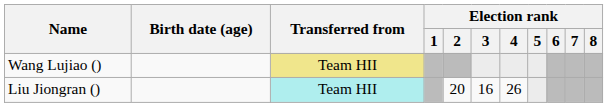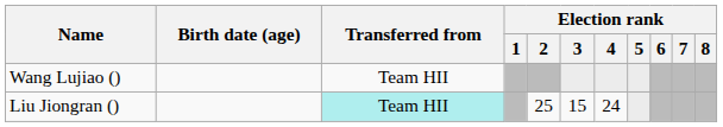 <table class="wikitable sortable"  style="text-align:center; width:100%;">
 <tr>
 <th rowspan="2">Name</th>
 <th rowspan="2">Birth date (age)</th>
 <th rowspan="2">Transferred from</th>
 <th colspan="8" class="unsortable">Election rank</th>
 </tr>
 <tr>
 <th data-sort-type="number">1</th>
 <th data-sort-type="number">2</th>
 <th data-sort-type="number">3</th>
 <th data-sort-type="number">4</th>
 <th data-sort-type="number">5</th>
 <th data-sort-type="number">6</th>
 <th data-sort-type="number">7</th>
 <th data-sort-type="number">8</th>
 </tr>
 <tr>
 <td style="text-align:left;" data-sort-value="Wang, Lujiao">Wang Lujiao ()</td>
 <td style="text-align:left;"></td>
-<td style="background: khaki;">Team HII</td>
+<td>Team HII</td>
 <td style="background:#bbb;"> </td>
 <td style="background:#bbb;"> </td>
 <td style="background:#ececec; color:gray;"></td>
 <td style="background:#ececec; color:gray;"></td>
 <td style="background:#ececec; color:gray;"></td>
 <td style="background:#bbb;"> </td>
 <td style="background:#bbb;"> </td>
 <td style="background:#bbb;"> </td>
 </tr>
 <tr>
 <td style="text-align:left;" data-sort-value="Liu, Jiongran">Liu Jiongran ()</td>
 <td style="text-align:left;"></td>
 <td style="background: paleturquoise;">Team HII</td>
 <td style="background:#bbb;"> </td>
-<td>20</td>
-<td>16</td>
-<td>26</td>
+<td>25</td>
+<td>15</td>
+<td>24</td>
 <td style="background:#ececec; color:gray;"></td>
 <td style="background:#bbb;"> </td>
 <td style="background:#bbb;"> </td>
 <td style="background:#bbb;"> </td>
 </tr>
 </table>
